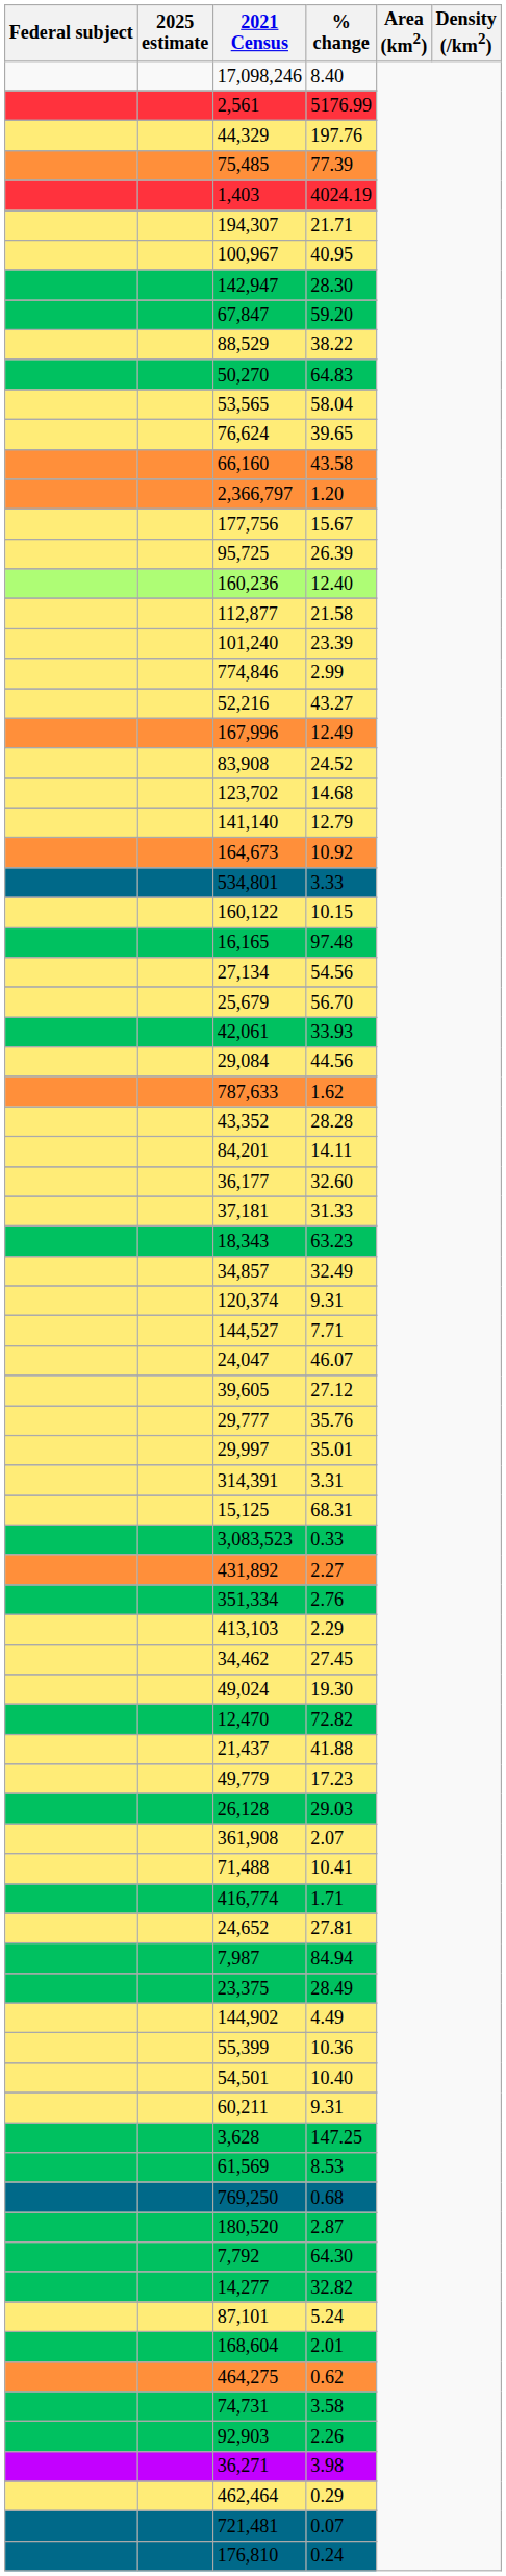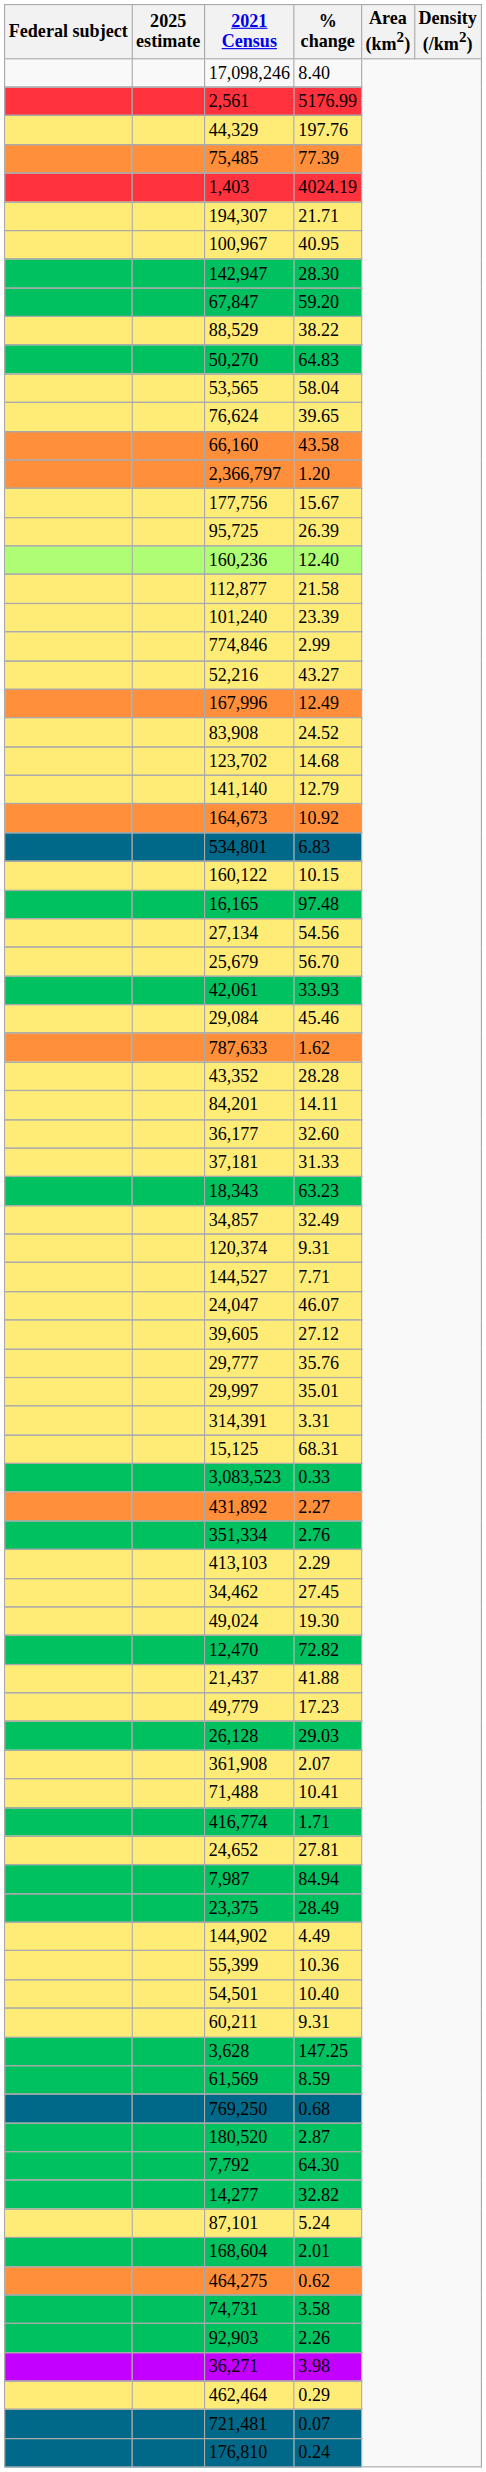 <table class="sortable wikitable sticky-header static-row-numbers col1left" >
 <tr>
 <th>Federal subject</th>
 <th>2025<br>estimate</th>
 <th><a href='#'>2021<br>Census</a></th>
 <th>%<br>change</th>
 <th>Area<br>(km<sup>2</sup>)</th>
 <th>Density<br>(/km<sup>2</sup>)</th>
 </tr>
 <tr class="static-row-numbers-norank">
 <td><strong></strong></td>
 <td></td>
 <td>17,098,246</td>
 <td>8.40</td>
 </tr>
 <tr>
 </tr>
 <tr style="background:#FF323D;">
 <td></td>
 <td></td>
 <td>2,561</td>
 <td>5176.99</td>
 </tr>
 <tr>
 </tr>
 <tr style="background:#FFEC77;">
 <td></td>
 <td></td>
 <td>44,329</td>
 <td>197.76</td>
 </tr>
 <tr>
 </tr>
 <tr style="background:#FF8F3A;">
 <td></td>
 <td></td>
 <td>75,485</td>
 <td>77.39</td>
 </tr>
 <tr>
 </tr>
 <tr style="background:#FF323D;">
 <td></td>
 <td></td>
 <td>1,403</td>
 <td>4024.19</td>
 </tr>
 <tr>
 </tr>
 <tr style="background:#FFEC77;">
 <td></td>
 <td></td>
 <td>194,307</td>
 <td>21.71</td>
 </tr>
 <tr>
 </tr>
 <tr style="background:#FFEC77;">
 <td></td>
 <td></td>
 <td>100,967</td>
 <td>40.95</td>
 </tr>
 <tr>
 </tr>
 <tr style="background:#00C160;">
 <td></td>
 <td></td>
 <td>142,947</td>
 <td>28.30</td>
 </tr>
 <tr>
 </tr>
 <tr style="background:#00C160;">
 <td></td>
 <td></td>
 <td>67,847</td>
 <td>59.20</td>
 </tr>
 <tr>
 </tr>
 <tr style="background:#FFEC77;">
 <td></td>
 <td></td>
 <td>88,529</td>
 <td>38.22</td>
 </tr>
 <tr>
 </tr>
 <tr style="background:#00C160;">
 <td></td>
 <td></td>
 <td>50,270</td>
 <td>64.83</td>
 </tr>
 <tr>
 </tr>
 <tr style="background:#FFEC77;">
 <td></td>
 <td></td>
 <td>53,565</td>
 <td>58.04</td>
 </tr>
 <tr>
 </tr>
 <tr style="background:#FFEC77;">
 <td></td>
 <td></td>
 <td>76,624</td>
 <td>39.65</td>
 </tr>
 <tr>
 </tr>
 <tr style="background:#FF8F3A;">
 <td></td>
 <td></td>
 <td>66,160</td>
 <td>43.58</td>
 </tr>
 <tr>
 </tr>
 <tr style="background:#FF8F3A;">
 <td></td>
 <td></td>
 <td>2,366,797</td>
 <td>1.20</td>
 </tr>
 <tr>
 </tr>
 <tr style="background:#FFEC77;">
 <td></td>
 <td></td>
 <td>177,756</td>
 <td>15.67</td>
 </tr>
 <tr>
 </tr>
 <tr style="background:#FFEC77;">
 <td></td>
 <td></td>
 <td>95,725</td>
 <td>26.39</td>
 </tr>
 <tr>
 </tr>
 <tr style="background:#8F3A;">
 <td></td>
 <td></td>
 <td>160,236</td>
 <td>12.40</td>
 </tr>
 <tr>
 </tr>
 <tr style="background:#FFEC77;">
 <td></td>
 <td></td>
 <td>112,877</td>
 <td>21.58</td>
 </tr>
 <tr>
 </tr>
 <tr style="background:#FFEC77;">
 <td></td>
 <td></td>
 <td>101,240</td>
 <td>23.39</td>
 </tr>
 <tr>
 </tr>
 <tr style="background:#FFEC77;">
 <td></td>
 <td></td>
 <td>774,846</td>
 <td>2.99</td>
 </tr>
 <tr>
 </tr>
 <tr style="background:#FFEC77;">
 <td></td>
 <td></td>
 <td>52,216</td>
 <td>43.27</td>
 </tr>
 <tr>
 </tr>
 <tr style="background:#FF8F3A;">
 <td></td>
 <td></td>
 <td>167,996</td>
 <td>12.49</td>
 </tr>
 <tr>
 </tr>
 <tr style="background:#FFEC77;">
 <td></td>
 <td></td>
 <td>83,908</td>
 <td>24.52</td>
 </tr>
 <tr>
 </tr>
 <tr style="background:#FFEC77;">
 <td></td>
 <td></td>
 <td>123,702</td>
 <td>14.68</td>
 </tr>
 <tr>
 </tr>
 <tr style="background:#FFEC77;">
 <td></td>
 <td></td>
 <td>141,140</td>
 <td>12.79</td>
 </tr>
 <tr>
 </tr>
 <tr style="background:#FF8F3A;">
 <td></td>
 <td></td>
 <td>164,673</td>
 <td>10.92</td>
 </tr>
 <tr>
 </tr>
 <tr style="background:#006989;">
 <td></td>
 <td></td>
 <td>534,801</td>
-<td>3.33</td>
+<td>6.83</td>
 </tr>
 <tr>
 </tr>
 <tr style="background:#FFEC77;">
 <td></td>
 <td></td>
 <td>160,122</td>
 <td>10.15</td>
 </tr>
 <tr>
 </tr>
 <tr style="background:#00C160;">
 <td></td>
 <td></td>
 <td>16,165</td>
 <td>97.48</td>
 </tr>
 <tr>
 </tr>
 <tr style="background:#FFEC77;">
 <td></td>
 <td></td>
 <td>27,134</td>
 <td>54.56</td>
 </tr>
 <tr>
 </tr>
 <tr style="background:#FFEC77;">
 <td></td>
 <td></td>
 <td>25,679</td>
 <td>56.70</td>
 </tr>
 <tr>
 </tr>
 <tr style="background:#00C160;">
 <td></td>
 <td></td>
 <td>42,061</td>
 <td>33.93</td>
 </tr>
 <tr>
 </tr>
 <tr style="background:#FFEC77;">
 <td></td>
 <td></td>
 <td>29,084</td>
-<td>44.56</td>
+<td>45.46</td>
 </tr>
 <tr>
 </tr>
 <tr style="background:#FF8F3A;">
 <td></td>
 <td></td>
 <td>787,633</td>
 <td>1.62</td>
 </tr>
 <tr>
 </tr>
 <tr style="background:#FFEC77;">
 <td></td>
 <td></td>
 <td>43,352</td>
 <td>28.28</td>
 </tr>
 <tr>
 </tr>
 <tr style="background:#FFEC77;">
 <td></td>
 <td></td>
 <td>84,201</td>
 <td>14.11</td>
 </tr>
 <tr>
 </tr>
 <tr style="background:#FFEC77;">
 <td></td>
 <td></td>
 <td>36,177</td>
 <td>32.60</td>
 </tr>
 <tr>
 </tr>
 <tr style="background:#FFEC77;">
 <td></td>
 <td></td>
 <td>37,181</td>
 <td>31.33</td>
 </tr>
 <tr>
 </tr>
 <tr style="background:#00C160;">
 <td></td>
 <td></td>
 <td>18,343</td>
 <td>63.23</td>
 </tr>
 <tr>
 </tr>
 <tr style="background:#FFEC77;">
 <td></td>
 <td></td>
 <td>34,857</td>
 <td>32.49</td>
 </tr>
 <tr>
 </tr>
 <tr style="background:#FFEC77;">
 <td></td>
 <td></td>
 <td>120,374</td>
 <td>9.31</td>
 </tr>
 <tr>
 </tr>
 <tr style="background:#FFEC77;">
 <td></td>
 <td></td>
 <td>144,527</td>
 <td>7.71</td>
 </tr>
 <tr>
 </tr>
 <tr style="background:#FFEC77;">
 <td></td>
 <td></td>
 <td>24,047</td>
 <td>46.07</td>
 </tr>
 <tr>
 </tr>
 <tr style="background:#FFEC77;">
 <td></td>
 <td></td>
 <td>39,605</td>
 <td>27.12</td>
 </tr>
 <tr>
 </tr>
 <tr style="background:#FFEC77;">
 <td></td>
 <td></td>
 <td>29,777</td>
 <td>35.76</td>
 </tr>
 <tr>
 </tr>
 <tr style="background:#FFEC77;">
 <td></td>
 <td></td>
 <td>29,997</td>
 <td>35.01</td>
 </tr>
 <tr>
 </tr>
 <tr style="background:#FFEC77;">
 <td></td>
 <td></td>
 <td>314,391</td>
 <td>3.31</td>
 </tr>
 <tr>
 </tr>
 <tr style="background:#FFEC77;">
 <td></td>
 <td></td>
 <td>15,125</td>
 <td>68.31</td>
 </tr>
 <tr>
 </tr>
 <tr style="background:#00C160;">
 <td></td>
 <td></td>
 <td>3,083,523</td>
 <td>0.33</td>
 </tr>
 <tr>
 </tr>
 <tr style="background:#FF8F3A;">
 <td></td>
 <td></td>
 <td>431,892</td>
 <td>2.27</td>
 </tr>
 <tr>
 </tr>
 <tr style="background:#00C160;">
 <td></td>
 <td></td>
 <td>351,334</td>
 <td>2.76</td>
 </tr>
 <tr>
 </tr>
 <tr style="background:#FFEC77;">
 <td></td>
 <td></td>
 <td>413,103</td>
 <td>2.29</td>
 </tr>
 <tr>
 </tr>
 <tr style="background:#FFEC77;">
 <td></td>
 <td></td>
 <td>34,462</td>
 <td>27.45</td>
 </tr>
 <tr>
 </tr>
 <tr style="background:#FFEC77;">
 <td></td>
 <td></td>
 <td>49,024</td>
 <td>19.30</td>
 </tr>
 <tr>
 </tr>
 <tr style="background:#00C160;">
 <td></td>
 <td></td>
 <td>12,470</td>
 <td>72.82</td>
 </tr>
 <tr>
 </tr>
 <tr style="background:#FFEC77;">
 <td></td>
 <td></td>
 <td>21,437</td>
 <td>41.88</td>
 </tr>
 <tr>
 </tr>
 <tr style="background:#FFEC77;">
 <td></td>
 <td></td>
 <td>49,779</td>
 <td>17.23</td>
 </tr>
 <tr>
 </tr>
 <tr style="background:#00C160;">
 <td></td>
 <td></td>
 <td>26,128</td>
 <td>29.03</td>
 </tr>
 <tr>
 </tr>
 <tr style="background:#FFEC77;">
 <td></td>
 <td></td>
 <td>361,908</td>
 <td>2.07</td>
 </tr>
 <tr>
 </tr>
 <tr style="background:#FFEC77;">
 <td></td>
 <td></td>
 <td>71,488</td>
 <td>10.41</td>
 </tr>
 <tr>
 </tr>
 <tr style="background:#00C160;">
 <td></td>
 <td></td>
 <td>416,774</td>
 <td>1.71</td>
 </tr>
 <tr>
 </tr>
 <tr style="background:#FFEC77;">
 <td></td>
 <td></td>
 <td>24,652</td>
 <td>27.81</td>
 </tr>
 <tr>
 </tr>
 <tr style="background:#00C160;">
 <td></td>
 <td></td>
 <td>7,987</td>
 <td>84.94</td>
 </tr>
 <tr>
 </tr>
 <tr style="background:#00C160;">
 <td></td>
 <td></td>
 <td>23,375</td>
 <td>28.49</td>
 </tr>
 <tr>
 </tr>
 <tr style="background:#FFEC77;">
 <td></td>
 <td></td>
 <td>144,902</td>
 <td>4.49</td>
 </tr>
 <tr>
 </tr>
 <tr style="background:#FFEC77;">
 <td></td>
 <td></td>
 <td>55,399</td>
 <td>10.36</td>
 </tr>
 <tr>
 </tr>
 <tr style="background:#FFEC77;">
 <td></td>
 <td></td>
 <td>54,501</td>
 <td>10.40</td>
 </tr>
 <tr>
 </tr>
 <tr style="background:#FFEC77;">
 <td></td>
 <td></td>
 <td>60,211</td>
 <td>9.31</td>
 </tr>
 <tr>
 </tr>
 <tr style="background:#00C160;">
 <td></td>
 <td></td>
 <td>3,628</td>
 <td>147.25</td>
 </tr>
 <tr>
 </tr>
 <tr style="background:#00C160;">
 <td></td>
 <td></td>
 <td>61,569</td>
-<td>8.53</td>
+<td>8.59</td>
 </tr>
 <tr>
 </tr>
 <tr style="background:#006989;">
 <td></td>
 <td></td>
 <td>769,250</td>
 <td>0.68</td>
 </tr>
 <tr>
 </tr>
 <tr style="background:#00C160;">
 <td></td>
 <td></td>
 <td>180,520</td>
 <td>2.87</td>
 </tr>
 <tr>
 </tr>
 <tr style="background:#00C160;">
 <td></td>
 <td></td>
 <td>7,792</td>
 <td>64.30</td>
 </tr>
 <tr>
 </tr>
 <tr style="background:#00C160;">
 <td></td>
 <td></td>
 <td>14,277</td>
 <td>32.82</td>
 </tr>
 <tr>
 </tr>
 <tr style="background:#FFEC77;">
 <td></td>
 <td></td>
 <td>87,101</td>
 <td>5.24</td>
 </tr>
 <tr>
 </tr>
 <tr style="background:#00C160;">
 <td></td>
 <td></td>
 <td>168,604</td>
 <td>2.01</td>
 </tr>
 <tr>
 </tr>
 <tr style="background:#FF8F3A;">
 <td></td>
 <td></td>
 <td>464,275</td>
 <td>0.62</td>
 </tr>
 <tr>
 </tr>
 <tr style="background:#00C160;">
 <td></td>
 <td></td>
 <td>74,731</td>
 <td>3.58</td>
 </tr>
 <tr>
 </tr>
 <tr style="background:#00C160;">
 <td></td>
 <td></td>
 <td>92,903</td>
 <td>2.26</td>
 </tr>
 <tr>
 </tr>
 <tr style="background:#C300FF;">
 <td></td>
 <td></td>
 <td>36,271</td>
 <td>3.98</td>
 </tr>
 <tr>
 </tr>
 <tr style="background:#FFEC77;">
 <td></td>
 <td></td>
 <td>462,464</td>
 <td>0.29</td>
 </tr>
 <tr>
 </tr>
 <tr style="background:#006989;">
 <td></td>
 <td></td>
 <td>721,481</td>
 <td>0.07</td>
 </tr>
 <tr>
 </tr>
 <tr style="background:#006989;">
 <td></td>
 <td></td>
 <td>176,810</td>
 <td>0.24</td>
 </tr>
 </table>
